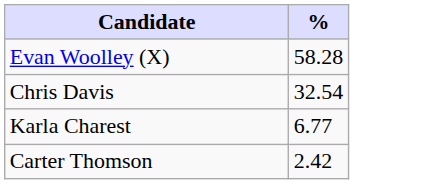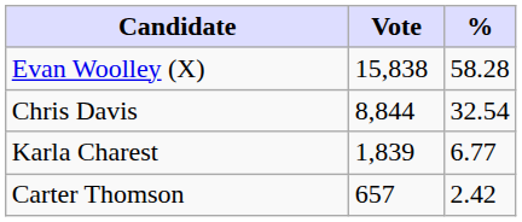 <table class="wikitable">
 <tr>
 <th style="background:#ddf; width:200px;">Candidate</th>
+<th style="background:#ddf; width:50px;">Vote</th>
 <th style="background:#ddf; width:30px;">%</th>
 </tr>
 <tr>
 <td><a href='#'>Evan Woolley</a> (X)</td>
+<td>15,838</td>
 <td>58.28</td>
 </tr>
 <tr>
 <td>Chris Davis</td>
+<td>8,844</td>
 <td>32.54</td>
 </tr>
 <tr>
 <td>Karla Charest</td>
+<td>1,839</td>
 <td>6.77</td>
 </tr>
 <tr>
 <td>Carter Thomson</td>
+<td>657</td>
 <td>2.42</td>
 </tr>
 </table>
